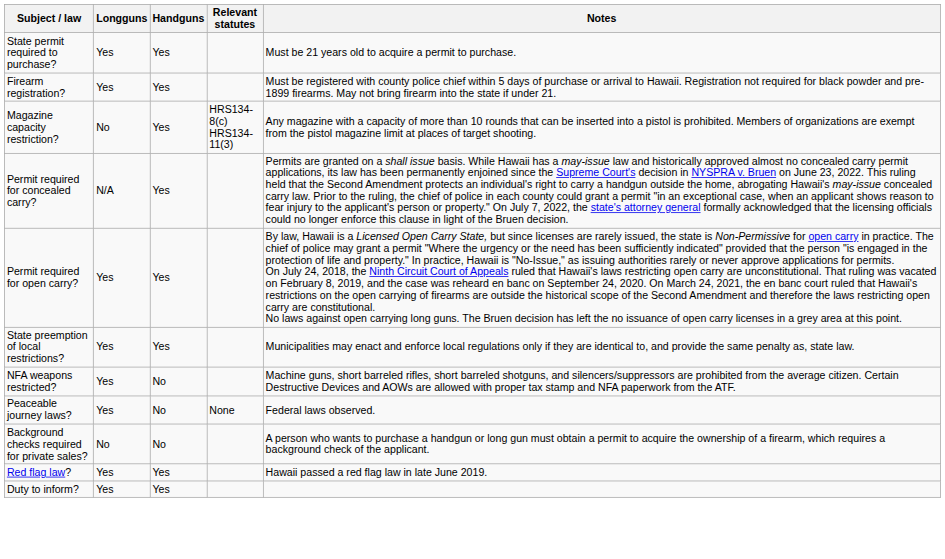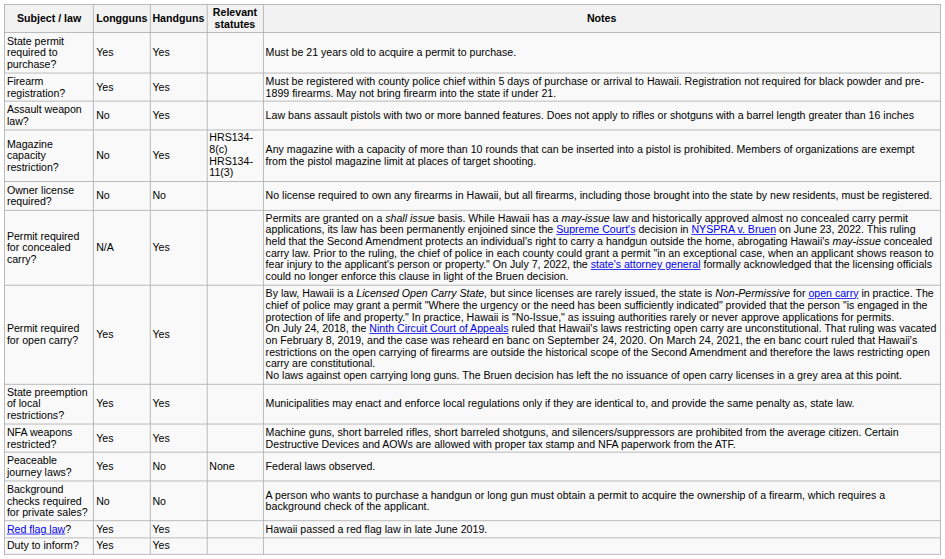 <table class="wikitable" style="font-size:85%;" width=95%>
 <tr>
 <th>Subject / law</th>
 <th>Longguns</th>
 <th>Handguns</th>
 <th>Relevant statutes</th>
 <th>Notes</th>
 </tr>
 <tr>
 <td>State permit required to purchase?</td>
 <td>Yes</td>
 <td>Yes</td>
 <td></td>
 <td>Must be 21 years old to acquire a permit to purchase.</td>
 </tr>
 <tr>
 <td>Firearm registration?</td>
 <td>Yes</td>
 <td>Yes</td>
 <td></td>
 <td>Must be registered with county police chief within 5 days of purchase or arrival to Hawaii. Registration not required for black powder and pre-1899 firearms. May not bring firearm into the state if under 21.</td>
 </tr>
 <tr>
+<td>Assault weapon law?</td>
+<td>No</td>
+<td>Yes</td>
+<td></td>
+<td>Law bans assault pistols with two or more banned features. Does not apply to rifles or shotguns with a barrel length greater than 16 inches</td>
+</tr>
+<tr>
 <td>Magazine capacity restriction?</td>
 <td>No</td>
 <td>Yes</td>
 <td>HRS134-8(c)<br>HRS134-11(3)</td>
 <td>Any magazine with a capacity of more than 10 rounds that can be inserted into a pistol is prohibited. Members of organizations are exempt from the pistol magazine limit at places of target shooting.</td>
+</tr>
+<tr>
+<td>Owner license required?</td>
+<td>No</td>
+<td>No</td>
+<td></td>
+<td>No license required to own any firearms in Hawaii, but all firearms, including those brought into the state by new residents, must be registered.</td>
 </tr>
 <tr>
 <td>Permit required for concealed carry?</td>
 <td>N/A</td>
 <td>Yes</td>
 <td></td>
 <td>Permits are granted on a <em>shall issue</em> basis. While Hawaii has a <em>may-issue</em> law and historically approved almost no concealed carry permit applications, its law has been permanently enjoined since the <a href='#'>Supreme Court's</a> decision in <a href='#'>NYSPRA v. Bruen</a> on June 23, 2022. This ruling held that the Second Amendment protects an individual's right to carry a handgun outside the home, abrogating Hawaii's <em>may-issue</em> concealed carry law. Prior to the ruling, the chief of police in each county could grant a permit "in an exceptional case, when an applicant shows reason to fear injury to the applicant's person or property." On July 7, 2022, the <a href='#'>state's attorney general</a> formally acknowledged that the licensing officials could no longer enforce this clause in light of the Bruen decision.</td>
 </tr>
 <tr>
 <td>Permit required for open carry?</td>
 <td>Yes</td>
 <td>Yes</td>
 <td></td>
 <td>By law, Hawaii is a <em>Licensed Open Carry State,</em> but since licenses are rarely issued, the state is <em>Non-Permissive</em> for <a href='#'>open carry</a> in practice. The chief of police may grant a permit "Where the urgency or the need has been sufficiently indicated" provided that the person "is engaged in the protection of life and property." In practice, Hawaii is "No-Issue," as issuing authorities rarely or never approve applications for permits.<br>On July 24, 2018, the <a href='#'>Ninth Circuit Court of Appeals</a> ruled that Hawaii's laws restricting open carry are unconstitutional. That ruling was vacated on February 8, 2019, and the case was reheard en banc on September 24, 2020. On March 24, 2021, the en banc court ruled that Hawaii's restrictions on the open carrying of firearms are outside the historical scope of the Second Amendment and therefore the laws restricting open carry are constitutional.<br>No laws against open carrying long guns. The Bruen decision has left the no issuance of open carry licenses in a grey area at this point.</td>
 </tr>
 <tr>
 <td>State preemption of local restrictions?</td>
 <td>Yes</td>
 <td>Yes</td>
 <td></td>
 <td>Municipalities may enact and enforce local regulations only if they are identical to, and provide the same penalty as, state law.</td>
 </tr>
 <tr>
 <td>NFA weapons restricted?</td>
 <td>Yes</td>
-<td>No</td>
+<td>Yes</td>
 <td></td>
 <td>Machine guns, short barreled rifles, short barreled shotguns, and silencers/suppressors are prohibited from the average citizen. Certain Destructive Devices and AOWs are allowed with proper tax stamp and NFA paperwork from the ATF.</td>
 </tr>
 <tr>
 <td>Peaceable journey laws?</td>
 <td>Yes</td>
 <td>No</td>
 <td>None</td>
 <td>Federal laws observed.</td>
 </tr>
 <tr>
 <td>Background checks required for private sales?</td>
 <td>No</td>
 <td>No</td>
 <td></td>
 <td>A person who wants to purchase a handgun or long gun must obtain a permit to acquire the ownership of a firearm, which requires a background check of the applicant.</td>
 </tr>
 <tr>
 <td><a href='#'>Red flag law</a>?</td>
 <td>Yes</td>
 <td>Yes</td>
 <td></td>
 <td>Hawaii passed a red flag law in late June 2019.</td>
 </tr>
 <tr>
 <td>Duty to inform?</td>
 <td>Yes</td>
 <td>Yes</td>
 <td></td>
 <td></td>
 </tr>
 </table>
